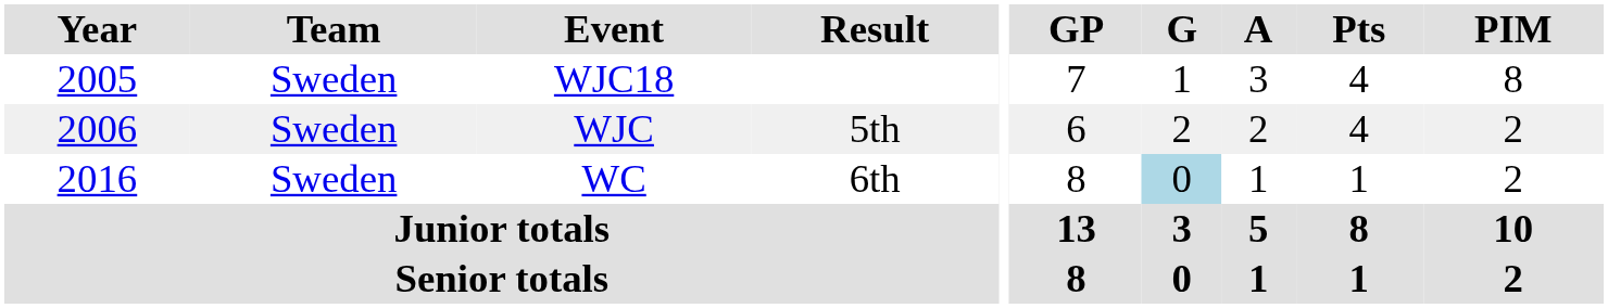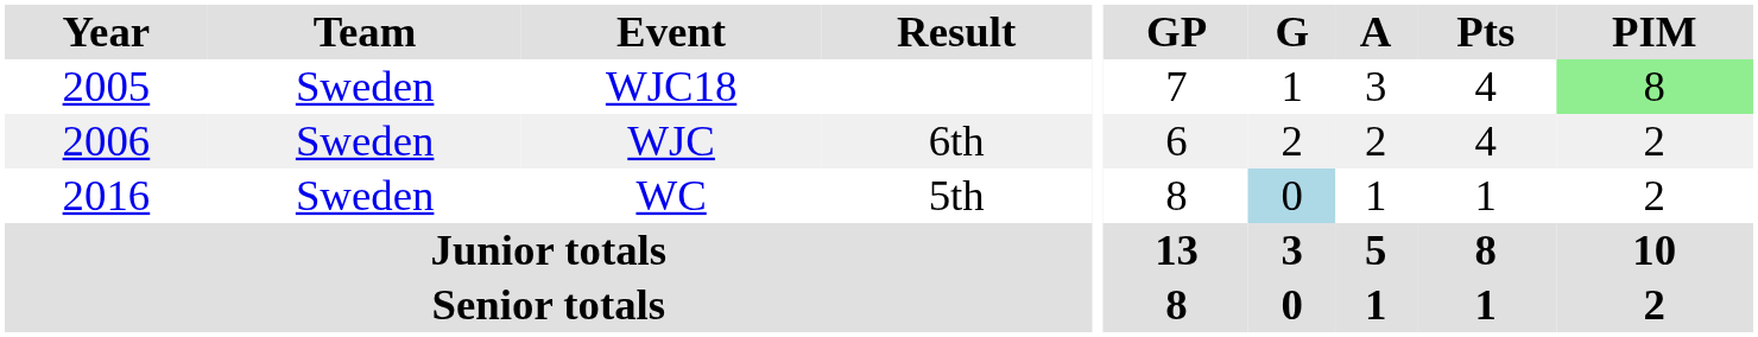 <table border="0" cellpadding="1" cellspacing="0" ID="Table3" style="text-align:center; width:40em">
 <tr ALIGN="center" bgcolor="#e0e0e0">
 <th>Year</th>
 <th>Team</th>
 <th>Event</th>
 <th>Result</th>
 <th rowspan="99" bgcolor="#ffffff"></th>
 <th>GP</th>
 <th>G</th>
 <th>A</th>
 <th>Pts</th>
 <th>PIM</th>
 </tr>
 <tr>
 <td><a href='#'>2005</a></td>
 <td><a href='#'>Sweden</a></td>
 <td><a href='#'>WJC18</a></td>
 <td></td>
 <td>7</td>
 <td>1</td>
 <td>3</td>
 <td>4</td>
-<td>8</td>
+<td style="background: lightgreen;">8</td>
 </tr>
 <tr bgcolor="#f0f0f0">
 <td><a href='#'>2006</a></td>
 <td><a href='#'>Sweden</a></td>
 <td><a href='#'>WJC</a></td>
-<td>5th</td>
+<td>6th</td>
 <td>6</td>
 <td>2</td>
 <td>2</td>
 <td>4</td>
 <td>2</td>
 </tr>
 <tr>
 <td><a href='#'>2016</a></td>
 <td><a href='#'>Sweden</a></td>
 <td><a href='#'>WC</a></td>
-<td>6th</td>
+<td>5th</td>
 <td>8</td>
 <td style="background: lightblue;">0</td>
 <td>1</td>
 <td>1</td>
 <td>2</td>
 </tr>
 <tr bgcolor="#e0e0e0">
 <th colspan="4">Junior totals</th>
 <th>13</th>
 <th>3</th>
 <th>5</th>
 <th>8</th>
 <th>10</th>
 </tr>
 <tr bgcolor="#e0e0e0">
 <th colspan="4">Senior totals</th>
 <th>8</th>
 <th>0</th>
 <th>1</th>
 <th>1</th>
 <th>2</th>
 </tr>
 </table>
